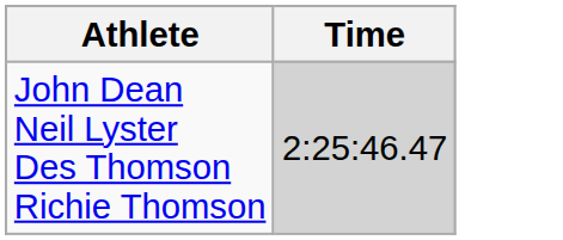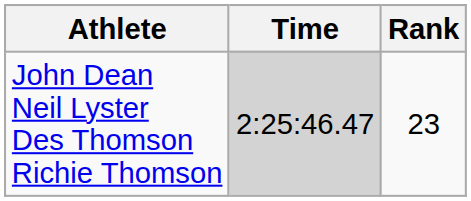 <table class=wikitable style="font-size:90%;">
 <tr>
 <th>Athlete</th>
 <th>Time</th>
+<th>Rank</th>
 </tr>
 <tr align=center>
 <td align=left><a href='#'>John Dean</a><br><a href='#'>Neil Lyster</a><br><a href='#'>Des Thomson</a><br><a href='#'>Richie Thomson</a></td>
 <td style="background: lightgrey;">2:25:46.47</td>
+<td>23</td>
 </tr>
 </table>
